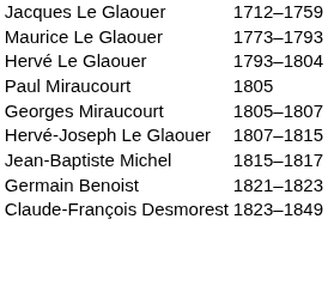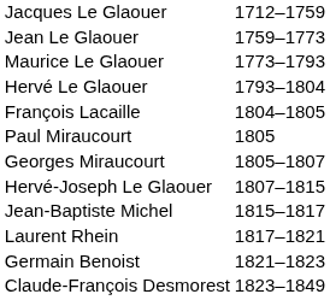 <table>
 <tr>
 <td>Jacques Le Glaouer</td>
 <td>1712–1759</td>
+</tr>
+<tr>
+<td>Jean Le Glaouer</td>
+<td>1759–1773</td>
 </tr>
 <tr>
 <td>Maurice Le Glaouer</td>
 <td>1773–1793</td>
 </tr>
 <tr>
 <td>Hervé Le Glaouer</td>
 <td>1793–1804</td>
+</tr>
+<tr>
+<td>François Lacaille</td>
+<td>1804–1805</td>
 </tr>
 <tr>
 <td>Paul Miraucourt</td>
 <td>1805</td>
 </tr>
 <tr>
 <td>Georges Miraucourt</td>
 <td>1805–1807</td>
 </tr>
 <tr>
 <td>Hervé-Joseph Le Glaouer</td>
 <td>1807–1815</td>
 </tr>
 <tr>
 <td>Jean-Baptiste Michel</td>
 <td>1815–1817</td>
 </tr>
 <tr>
+<td>Laurent Rhein</td>
+<td>1817–1821</td>
+</tr>
+<tr>
 <td>Germain Benoist</td>
 <td>1821–1823</td>
 </tr>
 <tr>
 <td>Claude-François Desmorest</td>
 <td>1823–1849</td>
 </tr>
 </table>
